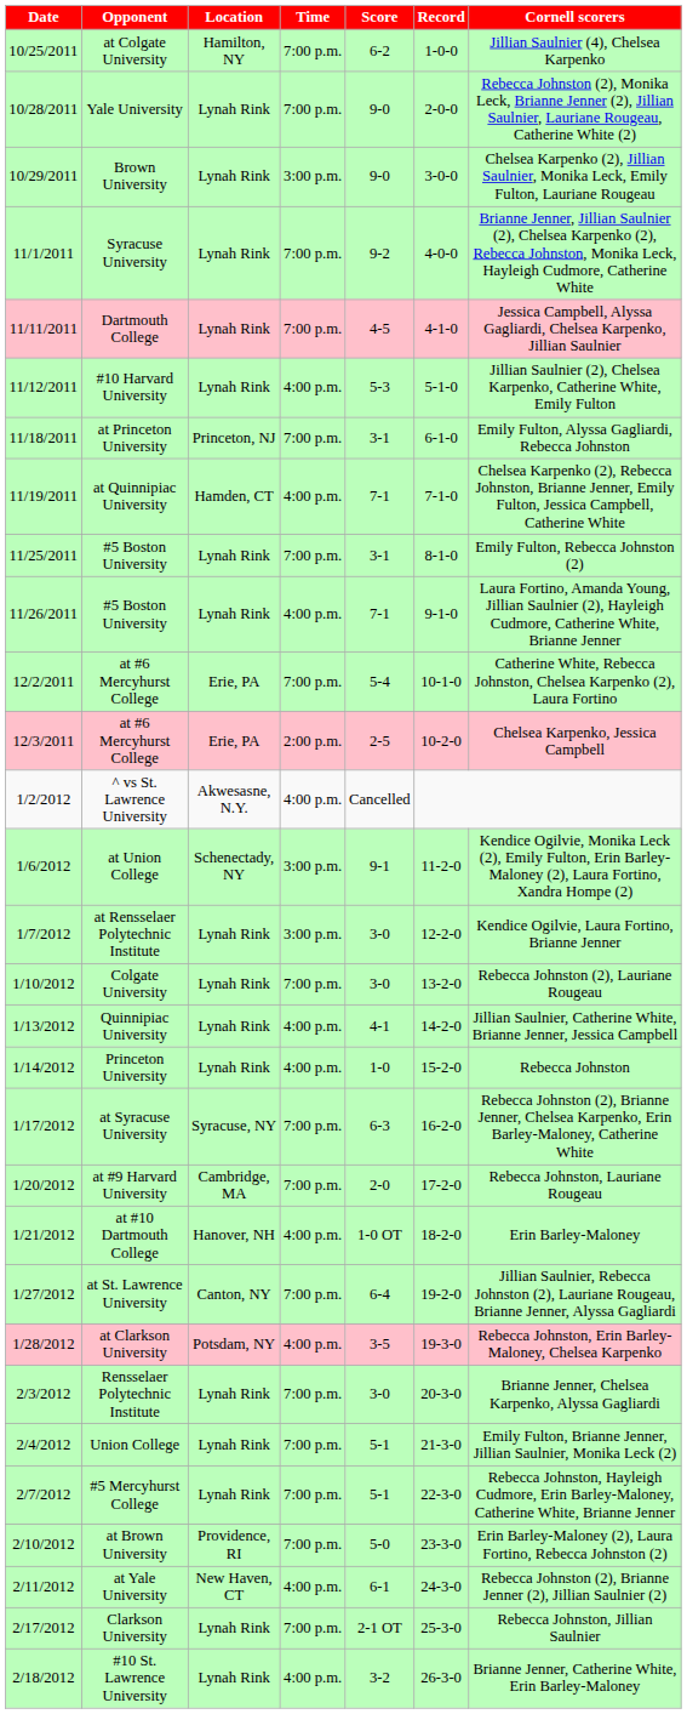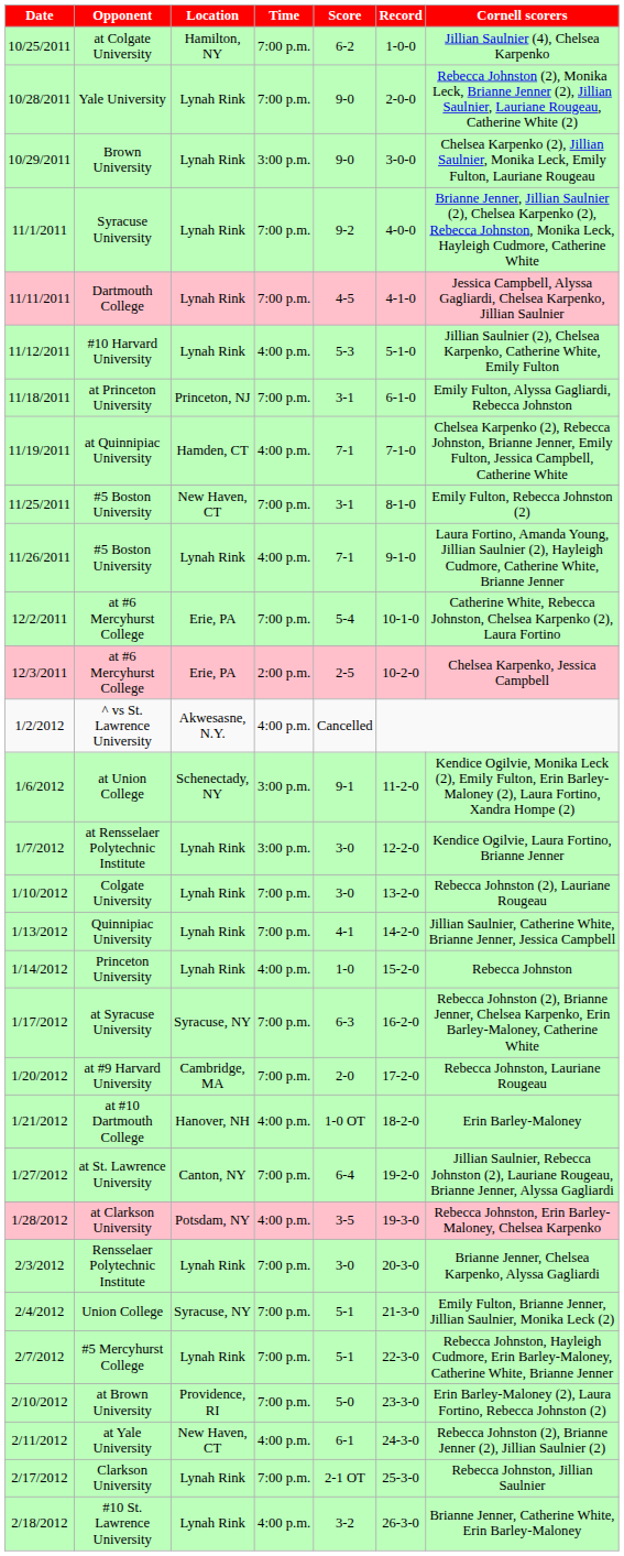 <table class="wikitable" style="width:80%;">
 <tr style="text-align:center; background:red; color:#fff;">
 <td><strong>Date</strong></td>
 <td><strong>Opponent</strong></td>
 <td><strong>Location</strong></td>
 <td><strong>Time</strong></td>
 <td><strong>Score</strong></td>
 <td><strong>Record</strong></td>
 <td><strong>Cornell scorers</strong></td>
 </tr>
 <tr style="text-align:center; background:#bfb;">
 <td>10/25/2011</td>
 <td>at Colgate University</td>
 <td>Hamilton, NY</td>
 <td>7:00 p.m.</td>
 <td>6-2</td>
 <td>1-0-0</td>
 <td><a href='#'>Jillian Saulnier</a> (4), Chelsea Karpenko</td>
 </tr>
 <tr style="text-align:center; background:#bfb;">
 <td>10/28/2011</td>
 <td>Yale University</td>
 <td>Lynah Rink</td>
 <td>7:00 p.m.</td>
 <td>9-0</td>
 <td>2-0-0</td>
 <td><a href='#'>Rebecca Johnston</a> (2), Monika Leck, <a href='#'>Brianne Jenner</a> (2), <a href='#'>Jillian Saulnier</a>, <a href='#'>Lauriane Rougeau</a>, Catherine White (2)</td>
 </tr>
 <tr style="text-align:center; background:#bfb;">
 <td>10/29/2011</td>
 <td>Brown University</td>
 <td>Lynah Rink</td>
 <td>3:00 p.m.</td>
 <td>9-0</td>
 <td>3-0-0</td>
 <td>Chelsea Karpenko (2), <a href='#'>Jillian Saulnier</a>, Monika Leck, Emily Fulton, Lauriane Rougeau</td>
 </tr>
 <tr style="text-align:center; background:#bfb;">
 <td>11/1/2011</td>
 <td>Syracuse University</td>
 <td>Lynah Rink</td>
 <td>7:00 p.m.</td>
 <td>9-2</td>
 <td>4-0-0</td>
 <td><a href='#'>Brianne Jenner</a>, <a href='#'>Jillian Saulnier</a> (2), Chelsea Karpenko (2), <a href='#'>Rebecca Johnston</a>, Monika Leck, Hayleigh Cudmore, Catherine White</td>
 </tr>
 <tr style="text-align:center; background:pink;">
 <td>11/11/2011</td>
 <td>Dartmouth College</td>
 <td>Lynah Rink</td>
 <td>7:00 p.m.</td>
 <td>4-5</td>
 <td>4-1-0</td>
 <td>Jessica Campbell, Alyssa Gagliardi, Chelsea Karpenko, Jillian Saulnier </td>
 </tr>
 <tr style="text-align:center; background:#bfb;">
 <td>11/12/2011</td>
 <td>#10 Harvard University</td>
 <td>Lynah Rink</td>
 <td>4:00 p.m.</td>
 <td>5-3</td>
 <td>5-1-0</td>
 <td>Jillian Saulnier (2), Chelsea Karpenko, Catherine White, Emily Fulton</td>
 </tr>
 <tr style="text-align:center; background:#bfb;">
 <td>11/18/2011</td>
 <td>at Princeton University</td>
 <td>Princeton, NJ</td>
 <td>7:00 p.m.</td>
 <td>3-1</td>
 <td>6-1-0</td>
 <td>Emily Fulton, Alyssa Gagliardi, Rebecca Johnston</td>
 </tr>
 <tr style="text-align:center; background:#bfb;">
 <td>11/19/2011</td>
 <td>at Quinnipiac University</td>
 <td>Hamden, CT</td>
 <td>4:00 p.m.</td>
 <td>7-1</td>
 <td>7-1-0</td>
 <td>Chelsea Karpenko (2), Rebecca Johnston, Brianne Jenner, Emily Fulton, Jessica Campbell, Catherine White</td>
 </tr>
 <tr style="text-align:center; background:#bfb;">
 <td>11/25/2011</td>
 <td>#5 Boston University</td>
-<td>Lynah Rink</td>
+<td>New Haven, CT</td>
 <td>7:00 p.m.</td>
 <td>3-1</td>
 <td>8-1-0</td>
 <td>Emily Fulton, Rebecca Johnston (2)</td>
 </tr>
 <tr style="text-align:center; background:#bfb;">
 <td>11/26/2011</td>
 <td>#5 Boston University</td>
 <td>Lynah Rink</td>
 <td>4:00 p.m.</td>
 <td>7-1</td>
 <td>9-1-0</td>
 <td>Laura Fortino, Amanda Young, Jillian Saulnier (2), Hayleigh Cudmore, Catherine White, Brianne Jenner</td>
 </tr>
 <tr style="text-align:center; background:#bfb;">
 <td>12/2/2011</td>
 <td>at #6 Mercyhurst College</td>
 <td>Erie, PA</td>
 <td>7:00 p.m.</td>
 <td>5-4</td>
 <td>10-1-0</td>
 <td>Catherine White, Rebecca Johnston, Chelsea Karpenko (2), Laura Fortino</td>
 </tr>
 <tr style="text-align:center; background:pink;">
 <td>12/3/2011</td>
 <td>at #6 Mercyhurst College</td>
 <td>Erie, PA</td>
 <td>2:00 p.m.</td>
 <td>2-5</td>
 <td>10-2-0</td>
 <td>Chelsea Karpenko, Jessica Campbell</td>
 </tr>
 <tr style="text-align:center;" bgcolor="">
 <td>1/2/2012</td>
 <td>^	vs St. Lawrence University</td>
 <td>Akwesasne, N.Y.</td>
 <td>4:00 p.m.</td>
 <td>Cancelled</td>
 </tr>
 <tr style="text-align:center; background:#bfb;">
 <td>1/6/2012</td>
 <td>at Union College</td>
 <td>Schenectady, NY</td>
 <td>3:00 p.m.</td>
 <td>9-1</td>
 <td>11-2-0</td>
 <td>Kendice Ogilvie, Monika Leck (2), Emily Fulton, Erin Barley-Maloney (2), Laura Fortino, Xandra Hompe (2)</td>
 </tr>
 <tr style="text-align:center; background:#bfb;">
 <td>1/7/2012</td>
 <td>at Rensselaer Polytechnic Institute</td>
 <td>Lynah Rink</td>
 <td>3:00 p.m.</td>
 <td>3-0</td>
 <td>12-2-0</td>
 <td>Kendice Ogilvie, Laura Fortino, Brianne Jenner</td>
 </tr>
 <tr style="text-align:center; background:#bfb;">
 <td>1/10/2012</td>
 <td>Colgate University</td>
 <td>Lynah Rink</td>
 <td>7:00 p.m.</td>
 <td>3-0</td>
 <td>13-2-0</td>
 <td>Rebecca Johnston (2), Lauriane Rougeau</td>
 </tr>
 <tr style="text-align:center; background:#bfb;">
 <td>1/13/2012</td>
 <td>Quinnipiac University</td>
 <td>Lynah Rink</td>
-<td>4:00 p.m.</td>
+<td>7:00 p.m.</td>
 <td>4-1</td>
 <td>14-2-0</td>
 <td>Jillian Saulnier, Catherine White, Brianne Jenner, Jessica Campbell</td>
 </tr>
 <tr style="text-align:center; background:#bfb;">
 <td>1/14/2012</td>
 <td>Princeton University</td>
 <td>Lynah Rink</td>
 <td>4:00 p.m.</td>
 <td>1-0</td>
 <td>15-2-0</td>
 <td>Rebecca Johnston</td>
 </tr>
 <tr style="text-align:center; background:#bfb;">
 <td>1/17/2012</td>
 <td>at Syracuse University</td>
 <td>Syracuse, NY</td>
 <td>7:00 p.m.</td>
 <td>6-3</td>
 <td>16-2-0</td>
 <td>Rebecca Johnston (2), Brianne Jenner, Chelsea Karpenko, Erin Barley-Maloney, Catherine White</td>
 </tr>
 <tr style="text-align:center; background:#bfb;">
 <td>1/20/2012</td>
 <td>at #9 Harvard University</td>
 <td>Cambridge, MA</td>
 <td>7:00 p.m.</td>
 <td>2-0</td>
 <td>17-2-0</td>
 <td>Rebecca Johnston, Lauriane Rougeau</td>
 </tr>
 <tr style="text-align:center; background:#bfb;">
 <td>1/21/2012</td>
 <td>at #10 Dartmouth College</td>
 <td>Hanover, NH</td>
 <td>4:00 p.m.</td>
 <td>1-0 OT</td>
 <td>18-2-0</td>
 <td>Erin Barley-Maloney</td>
 </tr>
 <tr style="text-align:center; background:#bfb;">
 <td>1/27/2012</td>
 <td>at St. Lawrence University</td>
 <td>Canton, NY</td>
 <td>7:00 p.m.</td>
 <td>6-4</td>
 <td>19-2-0</td>
 <td>Jillian Saulnier, Rebecca Johnston (2), Lauriane Rougeau, Brianne Jenner, Alyssa Gagliardi</td>
 </tr>
 <tr style="text-align:center; background:pink;">
 <td>1/28/2012</td>
 <td>at Clarkson University</td>
 <td>Potsdam, NY</td>
 <td>4:00 p.m.</td>
 <td>3-5</td>
 <td>19-3-0</td>
 <td>Rebecca Johnston, Erin Barley-Maloney, Chelsea Karpenko</td>
 </tr>
 <tr style="text-align:center; background:#bfb;">
 <td>2/3/2012</td>
 <td>Rensselaer Polytechnic Institute</td>
 <td>Lynah Rink</td>
 <td>7:00 p.m.</td>
 <td>3-0</td>
 <td>20-3-0</td>
 <td>Brianne Jenner, Chelsea Karpenko, Alyssa Gagliardi</td>
 </tr>
 <tr style="text-align:center; background:#bfb;">
 <td>2/4/2012</td>
 <td>Union College</td>
-<td>Lynah Rink</td>
+<td>Syracuse, NY</td>
 <td>7:00 p.m.</td>
 <td>5-1</td>
 <td>21-3-0</td>
 <td>Emily Fulton, Brianne Jenner, Jillian Saulnier, Monika Leck (2)</td>
 </tr>
 <tr style="text-align:center; background:#bfb;">
 <td>2/7/2012</td>
 <td>#5 Mercyhurst College</td>
 <td>Lynah Rink</td>
 <td>7:00 p.m.</td>
 <td>5-1</td>
 <td>22-3-0</td>
 <td>Rebecca Johnston, Hayleigh Cudmore, Erin Barley-Maloney, Catherine White, Brianne Jenner</td>
 </tr>
 <tr style="text-align:center; background:#bfb;">
 <td>2/10/2012</td>
 <td>at Brown University</td>
 <td>Providence, RI</td>
 <td>7:00 p.m.</td>
 <td>5-0</td>
 <td>23-3-0</td>
 <td>Erin Barley-Maloney (2), Laura Fortino, Rebecca Johnston (2)</td>
 </tr>
 <tr style="text-align:center; background:#bfb;">
 <td>2/11/2012</td>
 <td>at Yale University</td>
 <td>New Haven, CT</td>
 <td>4:00 p.m.</td>
 <td>6-1</td>
 <td>24-3-0</td>
 <td>Rebecca Johnston (2), Brianne Jenner (2), Jillian Saulnier (2)</td>
 </tr>
 <tr style="text-align:center; background:#bfb;">
 <td>2/17/2012</td>
 <td>Clarkson University</td>
 <td>Lynah Rink</td>
 <td>7:00 p.m.</td>
 <td>2-1 OT</td>
 <td>25-3-0</td>
 <td>Rebecca Johnston, Jillian Saulnier</td>
 </tr>
 <tr style="text-align:center; background:#bfb;">
 <td>2/18/2012</td>
 <td>#10 St. Lawrence University</td>
 <td>Lynah Rink</td>
 <td>4:00 p.m.</td>
 <td>3-2</td>
 <td>26-3-0</td>
 <td>Brianne Jenner, Catherine White, Erin Barley-Maloney</td>
 </tr>
 </table>
